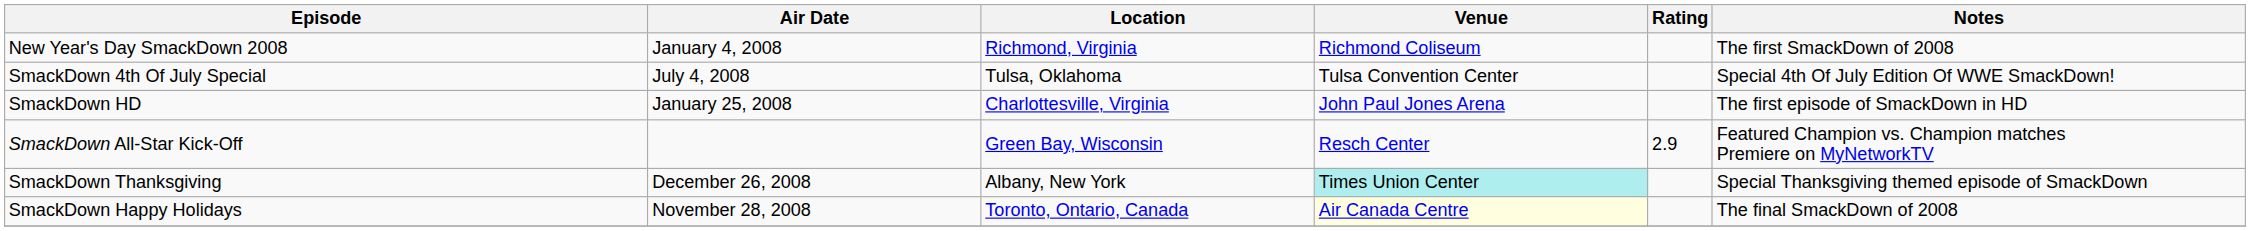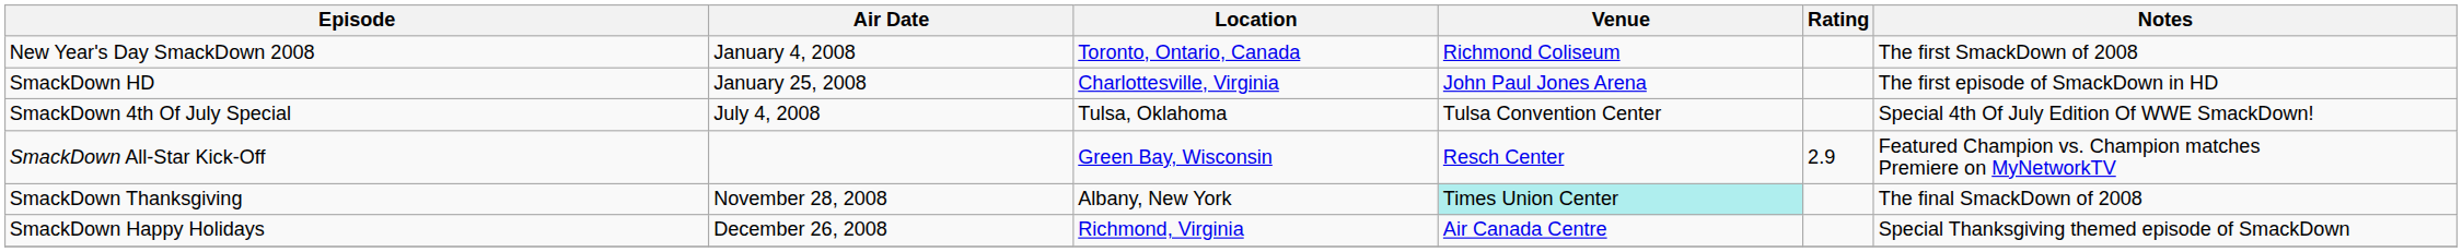 <table class="wikitable plainrowheaders sortable" style="width:100%;">
 <tr>
 <th style="width:29%;">Episode</th>
 <th style="width:15%;">Air Date</th>
 <th style="width:15%;">Location</th>
 <th style="width:15%;">Venue</th>
 <th style="width:2%;">Rating</th>
 <th style="width:99%;">Notes</th>
 </tr>
 <tr>
 <td>New Year's Day SmackDown 2008</td>
 <td>January 4, 2008</td>
-<td><a href='#'>Richmond, Virginia</a></td>
+<td><a href='#'>Toronto, Ontario, Canada</a></td>
 <td><a href='#'>Richmond Coliseum</a></td>
 <td></td>
 <td>The first SmackDown of 2008</td>
+</tr>
+<tr>
+<td>SmackDown HD</td>
+<td>January 25, 2008</td>
+<td><a href='#'>Charlottesville, Virginia</a></td>
+<td><a href='#'>John Paul Jones Arena</a></td>
+<td></td>
+<td>The first episode of SmackDown in HD</td>
 </tr>
 <tr>
 <td>SmackDown 4th Of July Special</td>
 <td>July 4, 2008</td>
 <td>Tulsa, Oklahoma</td>
 <td>Tulsa Convention Center</td>
 <td></td>
 <td>Special 4th Of July Edition Of WWE SmackDown!</td>
-</tr>
-<tr>
-<td>SmackDown HD</td>
-<td>January 25, 2008</td>
-<td><a href='#'>Charlottesville, Virginia</a></td>
-<td><a href='#'>John Paul Jones Arena</a></td>
-<td></td>
-<td>The first episode of SmackDown in HD</td>
 </tr>
 <tr>
 <td><em>SmackDown</em> All-Star Kick-Off</td>
 <td></td>
 <td><a href='#'>Green Bay, Wisconsin</a></td>
 <td><a href='#'>Resch Center</a></td>
 <td>2.9</td>
 <td>Featured Champion vs. Champion matches<br>Premiere on <a href='#'>MyNetworkTV</a></td>
 </tr>
 <tr>
 <td>SmackDown Thanksgiving</td>
-<td>December 26, 2008</td>
+<td>November 28, 2008</td>
 <td>Albany, New York</td>
 <td style="background: paleturquoise;">Times Union Center</td>
+<td></td>
+<td>The final SmackDown of 2008</td>
+</tr>
+<tr>
+<td>SmackDown Happy Holidays</td>
+<td>December 26, 2008</td>
+<td><a href='#'>Richmond, Virginia</a></td>
+<td><a href='#'>Air Canada Centre</a></td>
 <td></td>
 <td>Special Thanksgiving themed episode of SmackDown</td>
 </tr>
 <tr>
-<td>SmackDown Happy Holidays</td>
-<td>November 28, 2008</td>
-<td><a href='#'>Toronto, Ontario, Canada</a></td>
-<td style="background: lightyellow;"><a href='#'>Air Canada Centre</a></td>
-<td></td>
-<td>The final SmackDown of 2008</td>
-</tr>
-<tr>
 </tr>
 </table>
